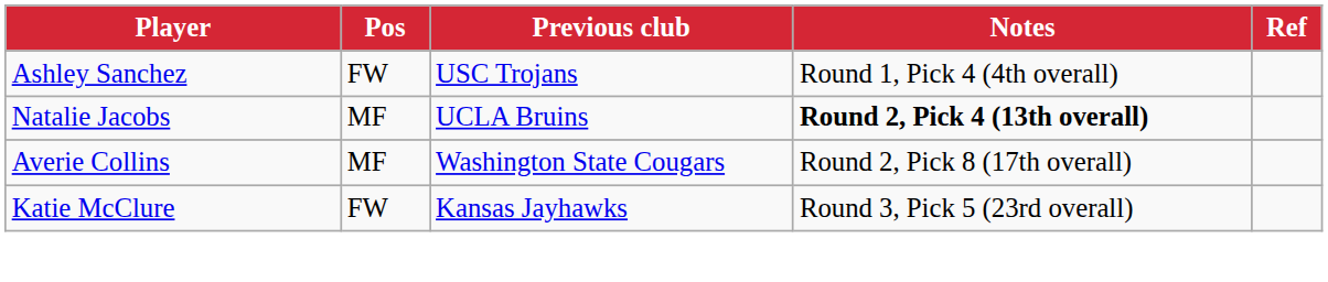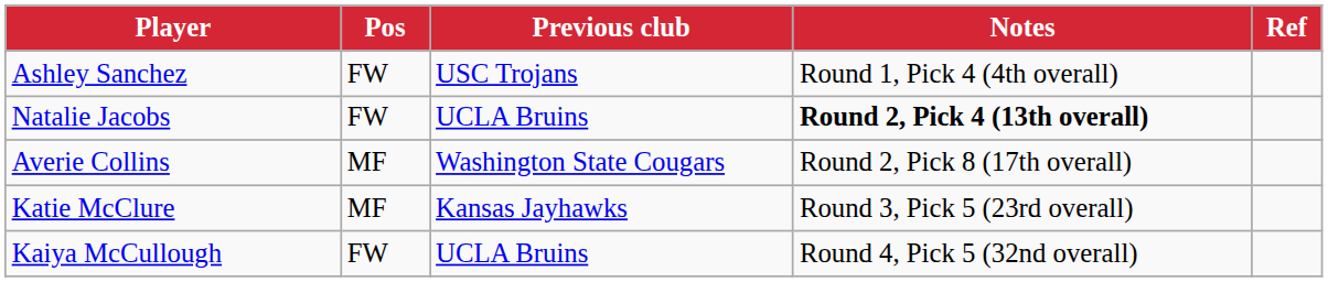 <table class="wikitable" style="text-align:left; font-size:90%;">
 <tr>
 <th style="color:white; background:#D52635; width:170px;">Player</th>
 <th style="color:white; background:#D52635; width:40px;">Pos</th>
 <th style="color:white; background:#D52635; width:185px;">Previous club</th>
 <th style="color:white; background:#D52635; width:235px;">Notes</th>
 <th style="color:white; background:#D52635; width:30px;">Ref</th>
 </tr>
 <tr>
 <td> <a href='#'>Ashley Sanchez</a></td>
 <td>FW</td>
 <td> <a href='#'>USC Trojans</a></td>
 <td>Round 1, Pick 4 (4th overall)</td>
 <td></td>
 </tr>
 <tr>
 <td> <a href='#'>Natalie Jacobs</a></td>
-<td>MF</td>
+<td>FW</td>
 <td> <a href='#'>UCLA Bruins</a></td>
 <td><strong>Round 2, Pick 4 (13th overall)</strong></td>
 <td></td>
 </tr>
 <tr>
 <td> <a href='#'>Averie Collins</a></td>
 <td>MF</td>
 <td> <a href='#'>Washington State Cougars</a></td>
 <td>Round 2, Pick 8 (17th overall)</td>
 <td></td>
 </tr>
 <tr>
 <td> <a href='#'>Katie McClure</a></td>
-<td>FW</td>
+<td>MF</td>
 <td> <a href='#'>Kansas Jayhawks</a></td>
 <td>Round 3, Pick 5 (23rd overall)</td>
 <td></td>
 </tr>
+<tr>
+<td> <a href='#'>Kaiya McCullough</a></td>
+<td>FW</td>
+<td> <a href='#'>UCLA Bruins</a></td>
+<td>Round 4, Pick 5 (32nd overall)</td>
+<td></td>
+</tr>
 </table>
